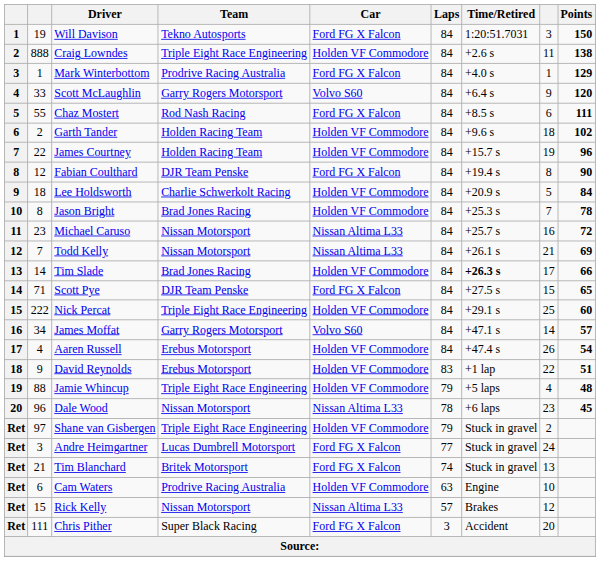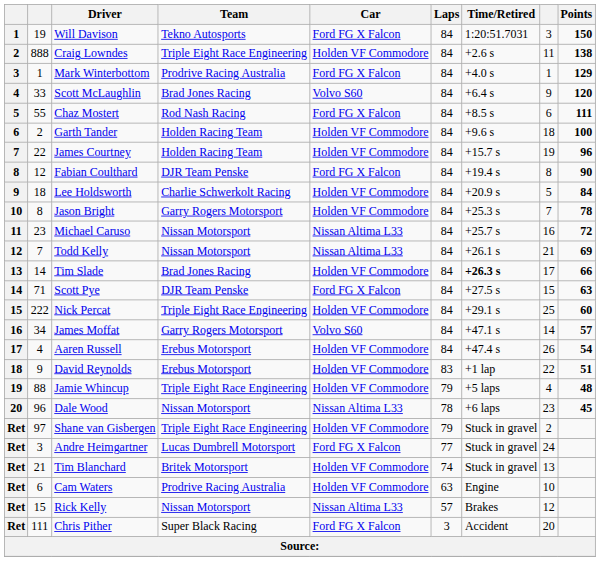 <table class="wikitable" style="font-size: 90%">
 <tr>
 <th></th>
 <th></th>
 <th>Driver</th>
 <th>Team</th>
 <th>Car</th>
 <th>Laps</th>
 <th>Time/Retired</th>
 <th></th>
 <th>Points</th>
 </tr>
 <tr>
 <th>1</th>
 <td align="center">19</td>
 <td> <a href='#'>Will Davison</a></td>
 <td><a href='#'>Tekno Autosports</a></td>
 <td><a href='#'>Ford FG X Falcon</a></td>
 <td align="center">84</td>
 <td>1:20:51.7031</td>
 <td align="center">3</td>
 <td align="right"><strong>150</strong></td>
 </tr>
 <tr>
 <th>2</th>
 <td align="center">888</td>
 <td> <a href='#'>Craig Lowndes</a></td>
 <td><a href='#'>Triple Eight Race Engineering</a></td>
 <td><a href='#'>Holden VF Commodore</a></td>
 <td align="center">84</td>
 <td>+2.6 s</td>
 <td align="center">11</td>
 <td align="right"><strong>138</strong></td>
 </tr>
 <tr>
 <th>3</th>
 <td align="center">1</td>
 <td> <a href='#'>Mark Winterbottom</a></td>
 <td><a href='#'>Prodrive Racing Australia</a></td>
 <td><a href='#'>Ford FG X Falcon</a></td>
 <td align="center">84</td>
 <td>+4.0 s</td>
 <td align="center">1</td>
 <td align="right"><strong>129</strong></td>
 </tr>
 <tr>
 <th>4</th>
 <td align="center">33</td>
 <td> <a href='#'>Scott McLaughlin</a></td>
-<td><a href='#'>Garry Rogers Motorsport</a></td>
+<td><a href='#'>Brad Jones Racing</a></td>
 <td><a href='#'>Volvo S60</a></td>
 <td align="center">84</td>
 <td>+6.4 s</td>
 <td align="center">9</td>
 <td align="right"><strong>120</strong></td>
 </tr>
 <tr>
 <th>5</th>
 <td align="center">55</td>
 <td> <a href='#'>Chaz Mostert</a></td>
 <td><a href='#'>Rod Nash Racing</a></td>
 <td><a href='#'>Ford FG X Falcon</a></td>
 <td align="center">84</td>
 <td>+8.5 s</td>
 <td align="center">6</td>
 <td align="right"><strong>111</strong></td>
 </tr>
 <tr>
 <th>6</th>
 <td align="center">2</td>
 <td> <a href='#'>Garth Tander</a></td>
 <td><a href='#'>Holden Racing Team</a></td>
 <td><a href='#'>Holden VF Commodore</a></td>
 <td align="center">84</td>
 <td>+9.6 s</td>
 <td align="center">18</td>
-<td align="right"><strong>102</strong></td>
+<td align="right"><strong>100</strong></td>
 </tr>
 <tr>
 <th>7</th>
 <td align="center">22</td>
 <td> <a href='#'>James Courtney</a></td>
 <td><a href='#'>Holden Racing Team</a></td>
 <td><a href='#'>Holden VF Commodore</a></td>
 <td align="center">84</td>
 <td>+15.7 s</td>
 <td align="center">19</td>
 <td align="right"><strong>96</strong></td>
 </tr>
 <tr>
 <th>8</th>
 <td align="center">12</td>
 <td> <a href='#'>Fabian Coulthard</a></td>
 <td><a href='#'>DJR Team Penske</a></td>
 <td><a href='#'>Ford FG X Falcon</a></td>
 <td align="center">84</td>
 <td>+19.4 s</td>
 <td align="center">8</td>
 <td align="right"><strong>90</strong></td>
 </tr>
 <tr>
 <th>9</th>
 <td align="center">18</td>
 <td> <a href='#'>Lee Holdsworth</a></td>
 <td><a href='#'>Charlie Schwerkolt Racing</a></td>
 <td><a href='#'>Holden VF Commodore</a></td>
 <td align="center">84</td>
 <td>+20.9 s</td>
 <td align="center">5</td>
 <td align="right"><strong>84</strong></td>
 </tr>
 <tr>
 <th>10</th>
 <td align="center">8</td>
 <td> <a href='#'>Jason Bright</a></td>
-<td><a href='#'>Brad Jones Racing</a></td>
+<td><a href='#'>Garry Rogers Motorsport</a></td>
 <td><a href='#'>Holden VF Commodore</a></td>
 <td align="center">84</td>
 <td>+25.3 s</td>
 <td align="center">7</td>
 <td align="right"><strong>78</strong></td>
 </tr>
 <tr>
 <th>11</th>
 <td align="center">23</td>
 <td> <a href='#'>Michael Caruso</a></td>
 <td><a href='#'>Nissan Motorsport</a></td>
 <td><a href='#'>Nissan Altima L33</a></td>
 <td align="center">84</td>
 <td>+25.7 s</td>
 <td align="center">16</td>
 <td align="right"><strong>72</strong></td>
 </tr>
 <tr>
 <th>12</th>
 <td align="center">7</td>
 <td> <a href='#'>Todd Kelly</a></td>
 <td><a href='#'>Nissan Motorsport</a></td>
 <td><a href='#'>Nissan Altima L33</a></td>
 <td align="center">84</td>
 <td>+26.1 s</td>
 <td align="center">21</td>
 <td align="right"><strong>69</strong></td>
 </tr>
 <tr>
 <th>13</th>
 <td align="center">14</td>
 <td> <a href='#'>Tim Slade</a></td>
 <td><a href='#'>Brad Jones Racing</a></td>
 <td><a href='#'>Holden VF Commodore</a></td>
 <td align="center">84</td>
 <td><strong>+26.3 s</strong></td>
 <td align="center">17</td>
 <td align="right"><strong>66</strong></td>
 </tr>
 <tr>
 <th>14</th>
 <td align="center">71</td>
 <td> <a href='#'>Scott Pye</a></td>
 <td><a href='#'>DJR Team Penske</a></td>
 <td><a href='#'>Ford FG X Falcon</a></td>
 <td align="center">84</td>
 <td>+27.5 s</td>
 <td align="center">15</td>
-<td align="right"><strong>65</strong></td>
+<td align="right"><strong>63</strong></td>
 </tr>
 <tr>
 <th>15</th>
 <td align="center">222</td>
 <td> <a href='#'>Nick Percat</a></td>
 <td><a href='#'>Triple Eight Race Engineering</a></td>
 <td><a href='#'>Holden VF Commodore</a></td>
 <td align="center">84</td>
 <td>+29.1 s</td>
 <td align="center">25</td>
 <td align="right"><strong>60</strong></td>
 </tr>
 <tr>
 <th>16</th>
 <td align="center">34</td>
 <td> <a href='#'>James Moffat</a></td>
 <td><a href='#'>Garry Rogers Motorsport</a></td>
 <td><a href='#'>Volvo S60</a></td>
 <td align="center">84</td>
 <td>+47.1 s</td>
 <td align="center">14</td>
 <td align="right"><strong>57</strong></td>
 </tr>
 <tr>
 <th>17</th>
 <td align="center">4</td>
 <td> <a href='#'>Aaren Russell</a></td>
 <td><a href='#'>Erebus Motorsport</a></td>
 <td><a href='#'>Holden VF Commodore</a></td>
 <td align="center">84</td>
 <td>+47.4 s</td>
 <td align="center">26</td>
 <td align="right"><strong>54</strong></td>
 </tr>
 <tr>
 <th>18</th>
 <td align="center">9</td>
 <td> <a href='#'>David Reynolds</a></td>
 <td><a href='#'>Erebus Motorsport</a></td>
 <td><a href='#'>Holden VF Commodore</a></td>
 <td align="center">83</td>
 <td>+1 lap</td>
 <td align="center">22</td>
 <td align="right"><strong>51</strong></td>
 </tr>
 <tr>
 <th>19</th>
 <td align="center">88</td>
 <td> <a href='#'>Jamie Whincup</a></td>
 <td><a href='#'>Triple Eight Race Engineering</a></td>
 <td><a href='#'>Holden VF Commodore</a></td>
 <td align="center">79</td>
 <td>+5 laps</td>
 <td align="center">4</td>
 <td align="right"><strong>48</strong></td>
 </tr>
 <tr>
 <th>20</th>
 <td align="center">96</td>
 <td> <a href='#'>Dale Wood</a></td>
 <td><a href='#'>Nissan Motorsport</a></td>
 <td><a href='#'>Nissan Altima L33</a></td>
 <td align="center">78</td>
 <td>+6 laps</td>
 <td align="center">23</td>
 <td align="right"><strong>45</strong></td>
 </tr>
 <tr>
 <th>Ret</th>
 <td align="center">97</td>
 <td> <a href='#'>Shane van Gisbergen</a></td>
 <td><a href='#'>Triple Eight Race Engineering</a></td>
 <td><a href='#'>Holden VF Commodore</a></td>
 <td align="center">79</td>
 <td>Stuck in gravel</td>
 <td align="center">2</td>
 <td></td>
 </tr>
 <tr>
 <th>Ret</th>
 <td align="center">3</td>
 <td> <a href='#'>Andre Heimgartner</a></td>
 <td><a href='#'>Lucas Dumbrell Motorsport</a></td>
 <td><a href='#'>Ford FG X Falcon</a></td>
 <td align="center">77</td>
 <td>Stuck in gravel</td>
 <td align="center">24</td>
 <td></td>
 </tr>
 <tr>
 <th>Ret</th>
 <td align="center">21</td>
 <td> <a href='#'>Tim Blanchard</a></td>
 <td><a href='#'>Britek Motorsport</a></td>
-<td><a href='#'>Ford FG X Falcon</a></td>
+<td><a href='#'>Holden VF Commodore</a></td>
 <td align="center">74</td>
 <td>Stuck in gravel</td>
 <td align="center">13</td>
 <td></td>
 </tr>
 <tr>
 <th>Ret</th>
 <td align="center">6</td>
 <td> <a href='#'>Cam Waters</a></td>
 <td><a href='#'>Prodrive Racing Australia</a></td>
 <td><a href='#'>Holden VF Commodore</a></td>
 <td align="center">63</td>
 <td>Engine</td>
 <td align="center">10</td>
 <td></td>
 </tr>
 <tr>
 <th>Ret</th>
 <td align="center">15</td>
 <td> <a href='#'>Rick Kelly</a></td>
 <td><a href='#'>Nissan Motorsport</a></td>
 <td><a href='#'>Nissan Altima L33</a></td>
 <td align="center">57</td>
 <td>Brakes</td>
 <td align="center">12</td>
 <td></td>
 </tr>
 <tr>
 <th>Ret</th>
 <td align="center">111</td>
 <td> <a href='#'>Chris Pither</a></td>
 <td>Super Black Racing</td>
 <td><a href='#'>Ford FG X Falcon</a></td>
 <td align="center">3</td>
 <td>Accident</td>
 <td align="center">20</td>
 <td></td>
 </tr>
 <tr>
 <th colspan="9">Source:</th>
 </tr>
 <tr>
 </tr>
 </table>
